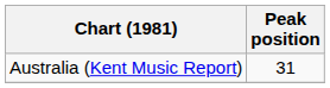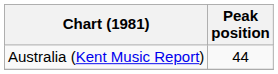 <table class="wikitable">
 <tr>
 <th>Chart (1981)</th>
 <th>Peak<br>position</th>
 </tr>
 <tr>
 <td>Australia (<a href='#'>Kent Music Report</a>)</td>
-<td align="center">31</td>
+<td align="center">44</td>
 </tr>
 <tr>
 </tr>
 </table>
